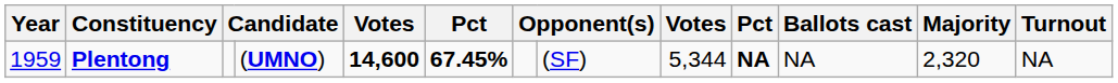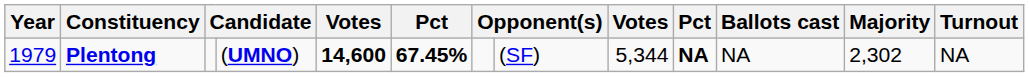 <table class="wikitable" style="margin:0.5em ; font-size:95%">
 <tr>
 <th>Year</th>
 <th>Constituency</th>
 <th colspan=2>Candidate</th>
 <th>Votes</th>
 <th>Pct</th>
 <th colspan=2>Opponent(s)</th>
 <th>Votes</th>
 <th>Pct</th>
 <th>Ballots cast</th>
 <th>Majority</th>
 <th>Turnout</th>
 </tr>
 <tr>
-<td><a href='#'>1959</a></td>
+<td><a href='#'>1979</a></td>
 <td><strong><a href='#'>Plentong</a></strong></td>
 <td bgcolor=></td>
 <td> (<a href='#'><strong>UMNO</strong></a>)</td>
 <td align=right><strong>14,600</strong></td>
 <td><strong>67.45%</strong></td>
 <td></td>
 <td> (<a href='#'>SF</a>)</td>
 <td align=right>5,344</td>
 <td><strong>NA</strong></td>
 <td>NA</td>
-<td>2,320</td>
+<td>2,302</td>
 <td>NA</td>
 </tr>
 </table>
